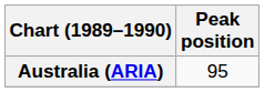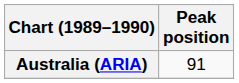 <table class="wikitable sortable plainrowheaders" style="text-align:center">
 <tr>
 <th scope="col">Chart (1989–1990)</th>
 <th scope="col">Peak<br> position</th>
 </tr>
 <tr>
 <th scope="row">Australia (<a href='#'>ARIA</a>)</th>
-<td>95</td>
+<td>91</td>
 </tr>
 <tr>
 </tr>
 <tr>
 </tr>
 <tr>
 </tr>
 <tr>
 </tr>
 </table>
